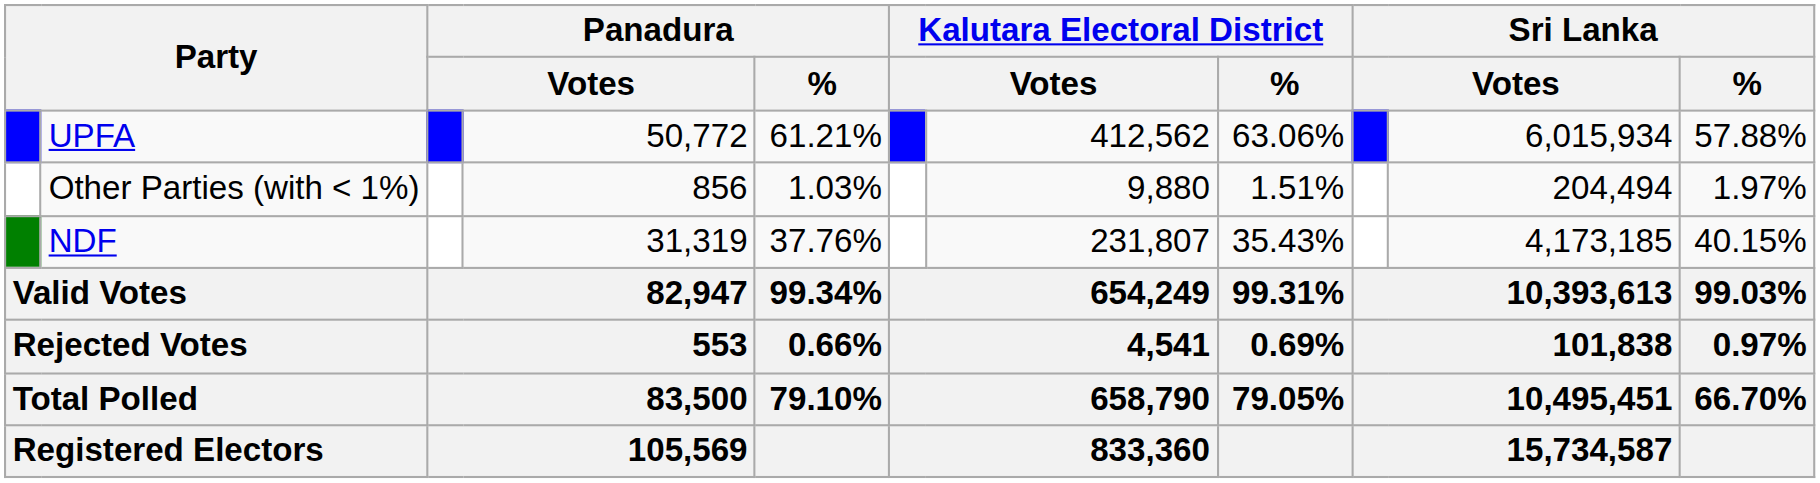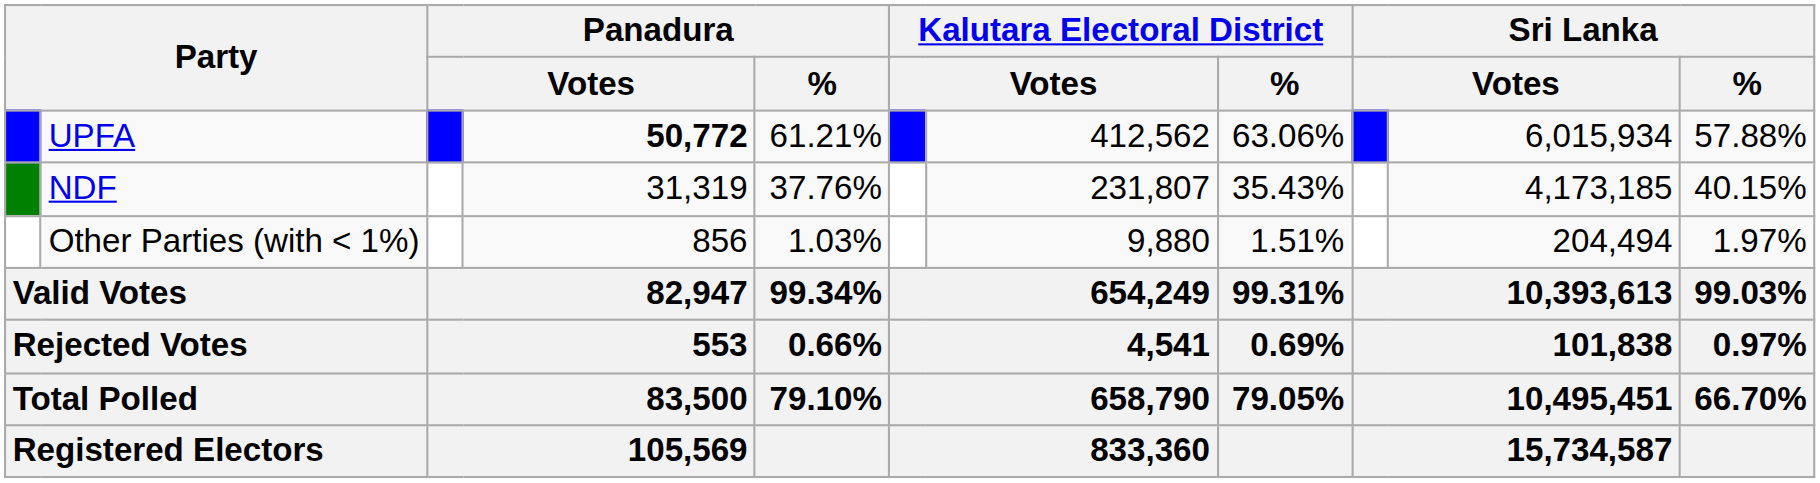 <table class="wikitable">
 <tr>
 <th colspan="2" width="144px"rowspan="2">Party</th>
 <th colspan="3" width="216px">Panadura</th>
 <th colspan="3" width="216px"><a href='#'>Kalutara Electoral District</a></th>
 <th colspan="3" width="216px">Sri Lanka</th>
 </tr>
 <tr>
 <th colspan="2" width="144px">Votes</th>
 <th>%</th>
 <th colspan="2" width="144px">Votes</th>
 <th>%</th>
 <th colspan="2" width="144px">Votes</th>
 <th>%</th>
 </tr>
 <tr>
 <td style="background-color:blue;" width="10px"></td>
 <td style="text-align:left;"><a href='#'>UPFA</a></td>
 <td style="background-color:blue;" width="10px"></td>
-<td style="text-align:right;">50,772</td>
+<td style="text-align:right;"><strong>50,772</strong></td>
 <td style="text-align:right;">61.21%</td>
 <td style="background-color:blue;" width="10px"></td>
 <td style="text-align:right;">412,562</td>
 <td style="text-align:right;">63.06%</td>
 <td style="background-color:blue;" width="10px"></td>
 <td style="text-align:right;">6,015,934</td>
 <td style="text-align:right;">57.88%</td>
+</tr>
+<tr>
+<td style="background-color:green;" width="10px"></td>
+<td style="text-align:left;"><a href='#'>NDF</a></td>
+<td style="background-color:white;" width="10px"></td>
+<td style="text-align:right;">31,319</td>
+<td style="text-align:right;">37.76%</td>
+<td style="background-color:white;" width="10px"></td>
+<td style="text-align:right;">231,807</td>
+<td style="text-align:right;">35.43%</td>
+<td style="background-color:white;" width="10px"></td>
+<td style="text-align:right;">4,173,185</td>
+<td style="text-align:right;">40.15%</td>
 </tr>
 <tr>
 <td style="background-color:white;" width="10px"></td>
 <td style="text-align:left;">Other Parties (with < 1%)</td>
 <td style="background-color:white;" width="10px"></td>
 <td style="text-align:right;">856</td>
 <td style="text-align:right;">1.03%</td>
 <td style="background-color:white;" width="10px"></td>
 <td style="text-align:right;">9,880</td>
 <td style="text-align:right;">1.51%</td>
 <td style="background-color:white;" width="10px"></td>
 <td style="text-align:right;">204,494</td>
 <td style="text-align:right;">1.97%</td>
-</tr>
-<tr>
-<td style="background-color:green;" width="10px"></td>
-<td style="text-align:left;"><a href='#'>NDF</a></td>
-<td style="background-color:white;" width="10px"></td>
-<td style="text-align:right;">31,319</td>
-<td style="text-align:right;">37.76%</td>
-<td style="background-color:white;" width="10px"></td>
-<td style="text-align:right;">231,807</td>
-<td style="text-align:right;">35.43%</td>
-<td style="background-color:white;" width="10px"></td>
-<td style="text-align:right;">4,173,185</td>
-<td style="text-align:right;">40.15%</td>
 </tr>
 <tr>
 <th colspan="2" width="144px"style="text-align:left;">Valid Votes</th>
 <th style="text-align:right;"colspan="2" width="144px">82,947</th>
 <th style="text-align:right;">99.34%</th>
 <th style="text-align:right;"colspan="2" width="144px">654,249</th>
 <th style="text-align:right;">99.31%</th>
 <th style="text-align:right;"colspan="2" width="144px">10,393,613</th>
 <th style="text-align:right;">99.03%</th>
 </tr>
 <tr>
 <th colspan="2" width="144px"style="text-align:left;">Rejected Votes</th>
 <th style="text-align:right;"colspan="2" width="144px">553</th>
 <th style="text-align:right;">0.66%</th>
 <th style="text-align:right;"colspan="2" width="144px">4,541</th>
 <th style="text-align:right;">0.69%</th>
 <th style="text-align:right;"colspan="2" width="144px">101,838</th>
 <th style="text-align:right;">0.97%</th>
 </tr>
 <tr>
 <th colspan="2" width="144px"style="text-align:left;">Total Polled</th>
 <th style="text-align:right;"colspan="2" width="144px">83,500</th>
 <th style="text-align:right;">79.10%</th>
 <th style="text-align:right;"colspan="2" width="144px">658,790</th>
 <th style="text-align:right;">79.05%</th>
 <th style="text-align:right;"colspan="2" width="144px">10,495,451</th>
 <th style="text-align:right;">66.70%</th>
 </tr>
 <tr>
 <th colspan="2" width="144px"style="text-align:left;">Registered Electors</th>
 <th style="text-align:right;"colspan="2" width="144px">105,569</th>
 <th></th>
 <th style="text-align:right;"colspan="2" width="144px">833,360</th>
 <th></th>
 <th style="text-align:right;"colspan="2" width="144px">15,734,587</th>
 <th></th>
 </tr>
 </table>
